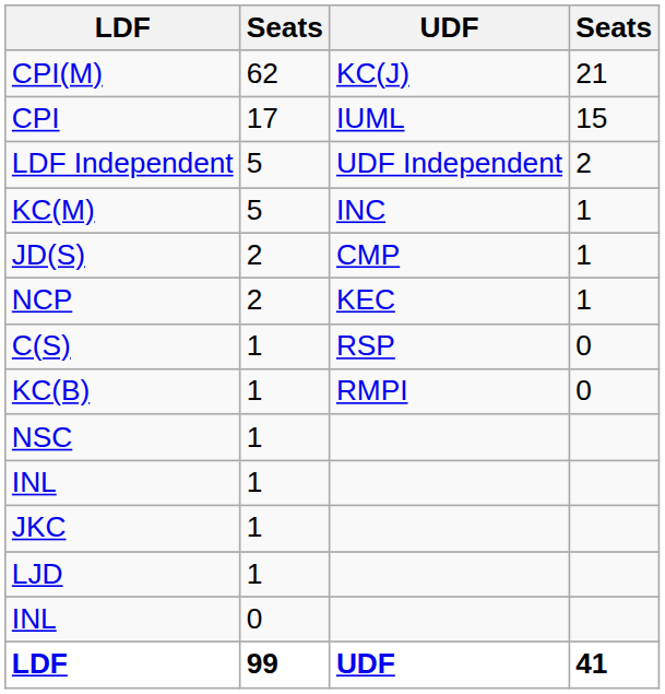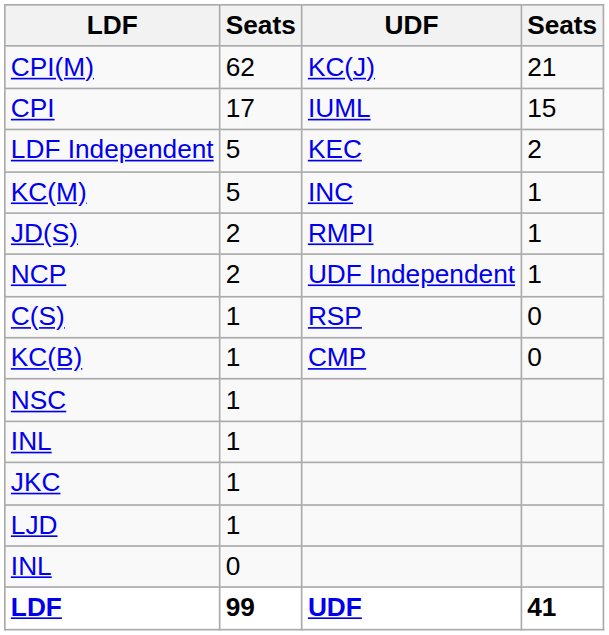 <table class="wikitable collapsible">
 <tr>
 <th>LDF</th>
 <th>Seats</th>
 <th>UDF</th>
 <th>Seats</th>
 </tr>
 <tr>
 <td><a href='#'>CPI(M)</a></td>
 <td>62</td>
 <td><a href='#'>KC(J)</a></td>
 <td>21</td>
 </tr>
 <tr>
 <td><a href='#'>CPI</a></td>
 <td>17</td>
 <td><a href='#'>IUML</a></td>
 <td>15</td>
 </tr>
 <tr>
 <td><a href='#'>LDF Independent</a></td>
 <td>5</td>
-<td><a href='#'>UDF Independent</a></td>
+<td><a href='#'>KEC</a></td>
 <td>2</td>
 </tr>
 <tr>
 <td><a href='#'>KC(M)</a></td>
 <td>5</td>
 <td><a href='#'>INC</a></td>
 <td>1</td>
 </tr>
 <tr>
 <td><a href='#'>JD(S)</a></td>
 <td>2</td>
-<td><a href='#'>CMP</a></td>
+<td><a href='#'>RMPI</a></td>
 <td>1</td>
 </tr>
 <tr>
 <td><a href='#'>NCP</a></td>
 <td>2</td>
-<td><a href='#'>KEC</a></td>
+<td><a href='#'>UDF Independent</a></td>
 <td>1</td>
 </tr>
 <tr>
 <td><a href='#'>C(S)</a></td>
 <td>1</td>
 <td><a href='#'>RSP</a></td>
 <td>0</td>
 </tr>
 <tr>
 <td><a href='#'>KC(B)</a></td>
 <td>1</td>
-<td><a href='#'>RMPI</a></td>
+<td><a href='#'>CMP</a></td>
 <td>0</td>
 </tr>
 <tr>
 <td><a href='#'>NSC</a></td>
 <td>1</td>
 <td></td>
 <td></td>
 </tr>
 <tr>
 <td><a href='#'>INL</a></td>
 <td>1</td>
 <td></td>
 <td></td>
 </tr>
 <tr>
 <td><a href='#'>JKC</a></td>
 <td>1</td>
 <td></td>
 <td></td>
 </tr>
 <tr>
 <td><a href='#'>LJD</a></td>
 <td>1</td>
 <td></td>
 <td></td>
 </tr>
 <tr>
 <td><a href='#'>INL</a></td>
 <td>0</td>
 <td></td>
 <td></td>
 </tr>
 <tr>
 <td style="background:#ffffff;"><strong><a href='#'>LDF</a></strong></td>
 <td style="background:#ffffff; color:black;"><strong>99</strong></td>
 <td style="background:#ffffff;"><strong><a href='#'>UDF</a></strong></td>
 <td style="background:#ffffff; color:black;"><strong>41</strong></td>
 </tr>
 </table>
